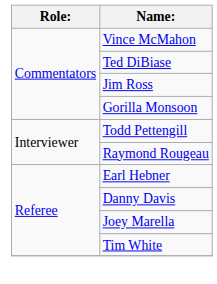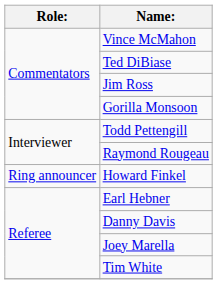 <table class=wikitable style="font-size:90%; margin: 0.5em 0 0.5em 1em; float: right; clear: right;">
 <tr>
 <th>Role:</th>
 <th>Name:</th>
 </tr>
 <tr>
 <td rowspan=4><a href='#'>Commentators</a></td>
 <td><a href='#'>Vince McMahon</a></td>
 </tr>
 <tr>
 <td><a href='#'>Ted DiBiase</a></td>
 </tr>
 <tr>
 <td><a href='#'>Jim Ross</a> </td>
 </tr>
 <tr>
 <td><a href='#'>Gorilla Monsoon</a> </td>
 </tr>
 <tr>
 <td rowspan="2">Interviewer</td>
 <td><a href='#'>Todd Pettengill</a></td>
 </tr>
 <tr>
 <td><a href='#'>Raymond Rougeau</a></td>
 </tr>
 <tr>
+<td><a href='#'>Ring announcer</a></td>
+<td><a href='#'>Howard Finkel</a></td>
+</tr>
+<tr>
 <td rowspan="4"><a href='#'>Referee</a></td>
 <td><a href='#'>Earl Hebner</a></td>
 </tr>
 <tr>
 <td><a href='#'>Danny Davis</a></td>
 </tr>
 <tr>
 <td><a href='#'>Joey Marella</a></td>
 </tr>
 <tr>
 <td><a href='#'>Tim White</a></td>
 </tr>
 <tr>
 </tr>
 </table>
